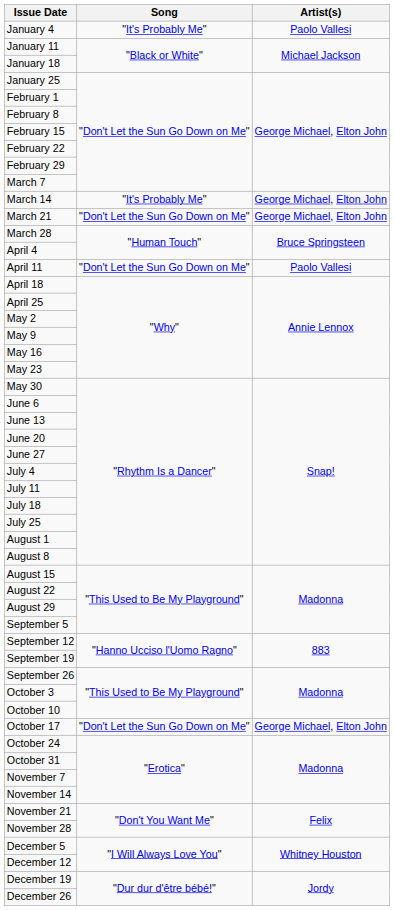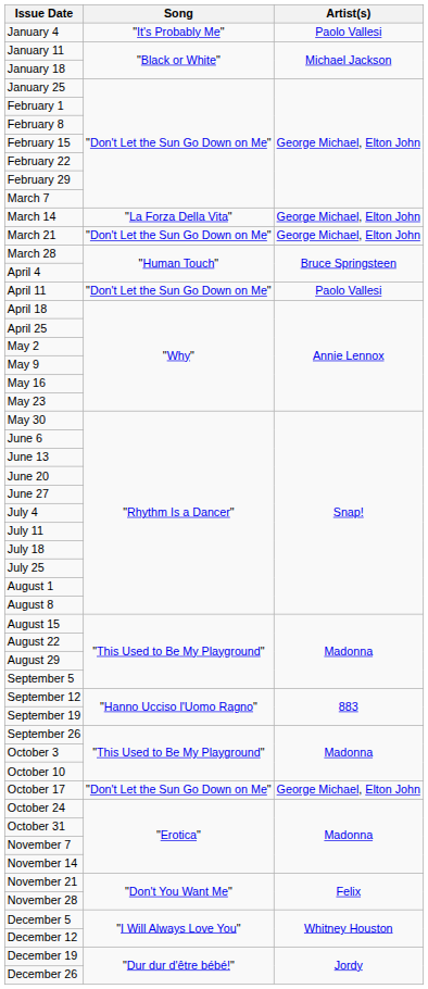 <table class="wikitable">
 <tr>
 <th align="center">Issue Date</th>
 <th align="center">Song</th>
 <th align="center">Artist(s)</th>
 </tr>
 <tr>
 <td align="left">January 4</td>
 <td align="center" rowspan="1">"<a href='#'>It's Probably Me</a>"</td>
 <td align="center" rowspan="1"><a href='#'>Paolo Vallesi</a></td>
 </tr>
 <tr>
 <td align="left">January 11</td>
 <td align="center" rowspan="2">"<a href='#'>Black or White</a>"</td>
 <td align="center" rowspan="2"><a href='#'>Michael Jackson</a></td>
 </tr>
 <tr>
 <td>January 18</td>
 </tr>
 <tr>
 <td align="left">January 25</td>
 <td align="center" rowspan="7">"<a href='#'>Don't Let the Sun Go Down on Me</a>"</td>
 <td align="center" rowspan="7"><a href='#'>George Michael</a>, <a href='#'>Elton John</a></td>
 </tr>
 <tr>
 <td>February 1</td>
 </tr>
 <tr>
 <td>February 8</td>
 </tr>
 <tr>
 <td>February 15</td>
 </tr>
 <tr>
 <td>February 22</td>
 </tr>
 <tr>
 <td>February 29</td>
 </tr>
 <tr>
 <td>March 7</td>
 </tr>
 <tr>
 <td align="left">March 14</td>
-<td align="center" rowspan="1">"<a href='#'>It's Probably Me</a>"</td>
+<td align="center" rowspan="1">"<a href='#'>La Forza Della Vita</a>"</td>
 <td align="center" rowspan="1"><a href='#'>George Michael</a>, <a href='#'>Elton John</a></td>
 </tr>
 <tr>
 <td align="left">March 21</td>
 <td align="center" rowspan="1">"<a href='#'>Don't Let the Sun Go Down on Me</a>"</td>
 <td align="center" rowspan="1"><a href='#'>George Michael</a>, <a href='#'>Elton John</a></td>
 </tr>
 <tr>
 <td align="left">March 28</td>
 <td align="center" rowspan="2">"<a href='#'>Human Touch</a>"</td>
 <td align="center" rowspan="2"><a href='#'>Bruce Springsteen</a></td>
 </tr>
 <tr>
 <td>April 4</td>
 </tr>
 <tr>
 <td align="left">April 11</td>
 <td align="center" rowspan="1">"<a href='#'>Don't Let the Sun Go Down on Me</a>"</td>
 <td align="center" rowspan="1"><a href='#'>Paolo Vallesi</a></td>
 </tr>
 <tr>
 <td align="left">April 18</td>
 <td align="center" rowspan="6">"<a href='#'>Why</a>"</td>
 <td align="center" rowspan="6"><a href='#'>Annie Lennox</a></td>
 </tr>
 <tr>
 <td>April 25</td>
 </tr>
 <tr>
 <td>May 2</td>
 </tr>
 <tr>
 <td>May 9</td>
 </tr>
 <tr>
 <td>May 16</td>
 </tr>
 <tr>
 <td>May 23</td>
 </tr>
 <tr>
 <td align="left">May 30</td>
 <td align="center" rowspan="11">"<a href='#'>Rhythm Is a Dancer</a>"</td>
 <td align="center" rowspan="11"><a href='#'>Snap!</a></td>
 </tr>
 <tr>
 <td>June 6</td>
 </tr>
 <tr>
 <td>June 13</td>
 </tr>
 <tr>
 <td>June 20</td>
 </tr>
 <tr>
 <td>June 27</td>
 </tr>
 <tr>
 <td>July 4</td>
 </tr>
 <tr>
 <td>July 11</td>
 </tr>
 <tr>
 <td>July 18</td>
 </tr>
 <tr>
 <td>July 25</td>
 </tr>
 <tr>
 <td>August 1</td>
 </tr>
 <tr>
 <td>August 8</td>
 </tr>
 <tr>
 <td align="left">August 15</td>
 <td align="center" rowspan="4">"<a href='#'>This Used to Be My Playground</a>"</td>
 <td align="center" rowspan="4"><a href='#'>Madonna</a></td>
 </tr>
 <tr>
 <td>August 22</td>
 </tr>
 <tr>
 <td>August 29</td>
 </tr>
 <tr>
 <td>September 5</td>
 </tr>
 <tr>
 <td align="left">September 12</td>
 <td align="center" rowspan="2">"<a href='#'>Hanno Ucciso l'Uomo Ragno</a>"</td>
 <td align="center" rowspan="2"><a href='#'>883</a></td>
 </tr>
 <tr>
 <td>September 19</td>
 </tr>
 <tr>
 <td align="left">September 26</td>
 <td align="center" rowspan="3">"<a href='#'>This Used to Be My Playground</a>"</td>
 <td align="center" rowspan="3"><a href='#'>Madonna</a></td>
 </tr>
 <tr>
 <td>October 3</td>
 </tr>
 <tr>
 <td>October 10</td>
 </tr>
 <tr>
 <td align="left">October 17</td>
 <td align="center" rowspan="1">"<a href='#'>Don't Let the Sun Go Down on Me</a>"</td>
 <td align="center" rowspan="1"><a href='#'>George Michael</a>, <a href='#'>Elton John</a></td>
 </tr>
 <tr>
 <td align="left">October 24</td>
 <td align="center" rowspan="4">"<a href='#'>Erotica</a>"</td>
 <td align="center" rowspan="4"><a href='#'>Madonna</a></td>
 </tr>
 <tr>
 <td>October 31</td>
 </tr>
 <tr>
 <td>November 7</td>
 </tr>
 <tr>
 <td>November 14</td>
 </tr>
 <tr>
 <td align="left">November 21</td>
 <td align="center" rowspan="2">"<a href='#'>Don't You Want Me</a>"</td>
 <td align="center" rowspan="2"><a href='#'>Felix</a></td>
 </tr>
 <tr>
 <td>November 28</td>
 </tr>
 <tr>
 <td align="left">December 5</td>
 <td align="center" rowspan="2">"<a href='#'>I Will Always Love You</a>"</td>
 <td align="center" rowspan="2"><a href='#'>Whitney Houston</a></td>
 </tr>
 <tr>
 <td>December 12</td>
 </tr>
 <tr>
 <td align="left">December 19</td>
 <td align="center" rowspan="2">"<a href='#'>Dur dur d'être bébé!</a>"</td>
 <td align="center" rowspan="2"><a href='#'>Jordy</a></td>
 </tr>
 <tr>
 <td>December 26</td>
 </tr>
 </table>
